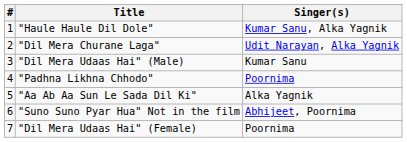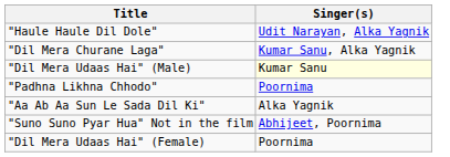 <table class="wikitable" style="font-size:95%;">
 <tr>
-<th>#</th>
 <th>Title</th>
 <th>Singer(s)</th>
 </tr>
 <tr>
-<td>1</td>
 <td>"Haule Haule Dil Dole"</td>
+<td><a href='#'>Udit Narayan</a>, <a href='#'>Alka Yagnik</a></td>
+</tr>
+<tr>
+<td>"Dil Mera Churane Laga"</td>
 <td><a href='#'>Kumar Sanu</a>, Alka Yagnik</td>
 </tr>
 <tr>
-<td>2</td>
-<td>"Dil Mera Churane Laga"</td>
-<td><a href='#'>Udit Narayan</a>, <a href='#'>Alka Yagnik</a></td>
+<td>"Dil Mera Udaas Hai" (Male)</td>
+<td style="background: lightyellow;">Kumar Sanu</td>
 </tr>
 <tr>
-<td>3</td>
-<td>"Dil Mera Udaas Hai" (Male)</td>
-<td>Kumar Sanu</td>
-</tr>
-<tr>
-<td>4</td>
 <td>"Padhna Likhna Chhodo"</td>
 <td><a href='#'>Poornima</a></td>
 </tr>
 <tr>
-<td>5</td>
 <td>"Aa Ab Aa Sun Le Sada Dil Ki"</td>
 <td>Alka Yagnik</td>
 </tr>
 <tr>
-<td>6</td>
 <td>"Suno Suno Pyar Hua" Not in the film</td>
 <td><a href='#'>Abhijeet</a>, Poornima</td>
 </tr>
 <tr>
-<td>7</td>
 <td>"Dil Mera Udaas Hai" (Female)</td>
 <td>Poornima</td>
 </tr>
 </table>
